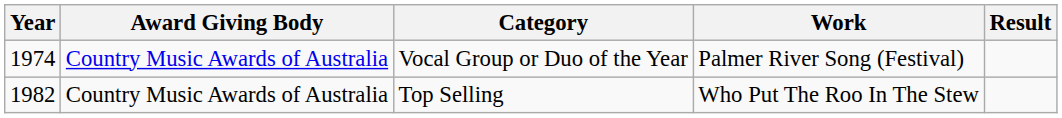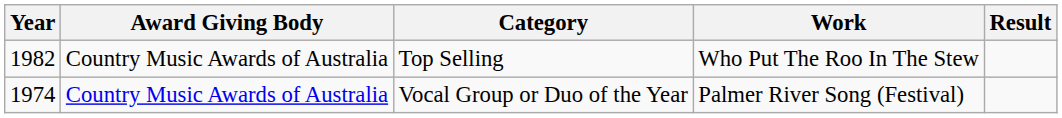 <table class="wikitable">
 <tr>
 <th>Year</th>
 <th>Award Giving Body</th>
 <th>Category</th>
 <th>Work</th>
 <th>Result</th>
 </tr>
 <tr>
+<td>1982</td>
+<td>Country Music Awards of Australia</td>
+<td>Top Selling</td>
+<td>Who Put The Roo In The Stew</td>
+<td></td>
+</tr>
+<tr>
 <td>1974</td>
 <td><a href='#'>Country Music Awards of Australia</a></td>
 <td>Vocal Group or Duo of the Year</td>
 <td>Palmer River Song (Festival)</td>
 <td></td>
 </tr>
-<tr>
-<td>1982</td>
-<td>Country Music Awards of Australia</td>
-<td>Top Selling</td>
-<td>Who Put The Roo In The Stew</td>
-<td></td>
-</tr>
 </table>
